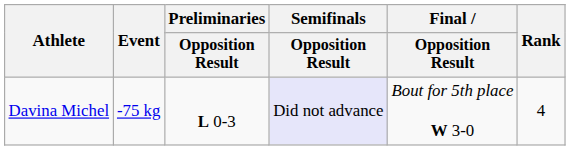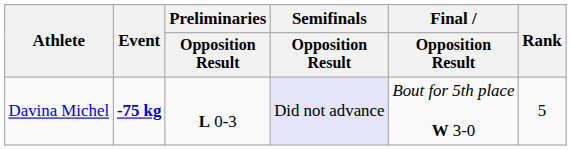 <table class="wikitable" style="font-size:90%;">
 <tr>
 <th rowspan=2>Athlete</th>
 <th rowspan=2>Event</th>
 <th>Preliminaries</th>
 <th>Semifinals</th>
 <th>Final / </th>
 <th rowspan=2>Rank</th>
 </tr>
 <tr style="font-size:95%">
 <th>Opposition<br>Result</th>
 <th>Opposition<br>Result</th>
 <th>Opposition<br>Result</th>
 </tr>
 <tr align=center>
 <td align=left><a href='#'>Davina Michel</a></td>
-<td align=left><a href='#'>-75 kg</a></td>
+<td align=left><strong><a href='#'>-75 kg</a></strong></td>
 <td><br><strong>L</strong> 0-3</td>
 <td style="background: lavender;">Did not advance</td>
 <td><em>Bout for 5th place</em><br><br><strong>W</strong> 3-0</td>
-<td>4</td>
+<td>5</td>
 </tr>
 </table>
